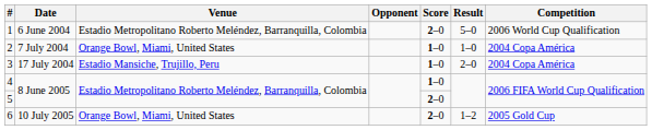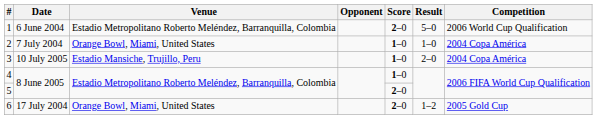 <table class="wikitable" style="font-size:100%;">
 <tr>
 <th>#</th>
 <th>Date</th>
 <th>Venue</th>
 <th>Opponent</th>
 <th>Score</th>
 <th>Result</th>
 <th>Competition</th>
 </tr>
 <tr>
 <td>1</td>
 <td>6 June 2004</td>
 <td>Estadio Metropolitano Roberto Meléndez, Barranquilla, Colombia</td>
 <td></td>
 <td align=center><strong>2</strong>–0</td>
 <td align=center>5–0</td>
 <td>2006 World Cup Qualification</td>
 </tr>
 <tr>
 <td>2</td>
 <td>7 July 2004</td>
 <td><a href='#'>Orange Bowl</a>, <a href='#'>Miami</a>, United States</td>
 <td></td>
 <td align=center><strong>1</strong>–0</td>
 <td align="center">1–0</td>
 <td><a href='#'>2004 Copa América</a></td>
 </tr>
 <tr>
 <td>3</td>
-<td>17 July 2004</td>
+<td>10 July 2005</td>
 <td><a href='#'>Estadio Mansiche</a>, <a href='#'>Trujillo, Peru</a></td>
 <td></td>
 <td align=center><strong>1</strong>–0</td>
 <td align=center>2–0</td>
 <td><a href='#'>2004 Copa América</a></td>
 </tr>
 <tr>
 <td>4</td>
 <td rowspan="2">8 June 2005</td>
 <td rowspan=2><a href='#'>Estadio Metropolitano Roberto Meléndez</a>, <a href='#'>Barranquilla</a>, Colombia</td>
 <td rowspan=2></td>
 <td align=center><strong>1</strong>–0</td>
 <td rowspan=2></td>
 <td rowspan=2><a href='#'>2006 FIFA World Cup Qualification</a></td>
 </tr>
 <tr>
 <td>5</td>
 <td align="center"><strong>2</strong>–0</td>
 </tr>
 <tr>
 <td>6</td>
-<td>10 July 2005</td>
+<td>17 July 2004</td>
 <td><a href='#'>Orange Bowl</a>, <a href='#'>Miami</a>, United States</td>
 <td></td>
 <td align=center><strong>2</strong>–0</td>
 <td align=center>1–2</td>
 <td><a href='#'>2005 Gold Cup</a></td>
 </tr>
 </table>
